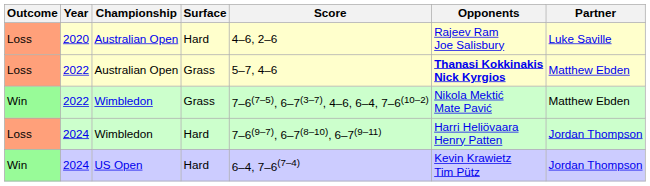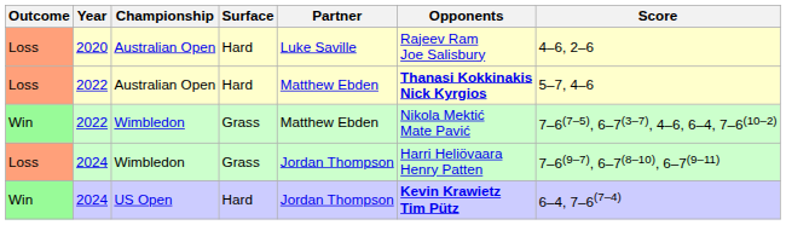 <table class="sortable wikitable">
 <tr>
 <th>Outcome</th>
 <th>Year</th>
 <th>Championship</th>
 <th>Surface</th>
+<th>Partner</th>
+<th>Opponents</th>
 <th class=unsortable>Score</th>
-<th>Opponents</th>
-<th>Partner</th>
 </tr>
 <tr bgcolor=FFFFCC>
 <td bgcolor=FFA07A>Loss</td>
 <td><a href='#'>2020</a></td>
 <td><a href='#'>Australian Open</a></td>
 <td>Hard</td>
+<td> <a href='#'>Luke Saville</a></td>
+<td> <a href='#'>Rajeev Ram</a><br> <a href='#'>Joe Salisbury</a></td>
 <td>4–6, 2–6</td>
-<td> <a href='#'>Rajeev Ram</a><br> <a href='#'>Joe Salisbury</a></td>
-<td> <a href='#'>Luke Saville</a></td>
 </tr>
 <tr bgcolor=FFFFCC>
 <td bgcolor=FFA07A>Loss</td>
 <td><a href='#'>2022</a></td>
 <td>Australian Open</td>
-<td>Grass</td>
+<td>Hard</td>
+<td> <a href='#'>Matthew Ebden</a></td>
+<td><strong> <a href='#'>Thanasi Kokkinakis</a> <br> <a href='#'>Nick Kyrgios</a></strong></td>
 <td>5–7, 4–6</td>
-<td><strong> <a href='#'>Thanasi Kokkinakis</a> <br> <a href='#'>Nick Kyrgios</a></strong></td>
-<td> <a href='#'>Matthew Ebden</a></td>
 </tr>
 <tr style=background:#cfc>
 <td bgcolor=98FB98>Win</td>
 <td><a href='#'>2022</a></td>
 <td><a href='#'>Wimbledon</a></td>
 <td>Grass</td>
+<td> Matthew Ebden</td>
+<td> <a href='#'>Nikola Mektić</a> <br> <a href='#'>Mate Pavić</a></td>
 <td>7–6<sup>(7–5)</sup>, 6–7<sup>(3–7)</sup>, 4–6, 6–4, 7–6<sup>(10–2)</sup></td>
-<td> <a href='#'>Nikola Mektić</a> <br> <a href='#'>Mate Pavić</a></td>
-<td> Matthew Ebden</td>
 </tr>
 <tr style=background:#cfc>
 <td bgcolor=FFA07A>Loss</td>
 <td><a href='#'>2024</a></td>
 <td>Wimbledon</td>
-<td>Hard</td>
+<td>Grass</td>
+<td> <a href='#'>Jordan Thompson</a></td>
+<td> <a href='#'>Harri Heliövaara</a><br> <a href='#'>Henry Patten</a></td>
 <td>7–6<sup>(9–7)</sup>, 6–7<sup>(8–10)</sup>, 6–7<sup>(9–11)</sup></td>
-<td> <a href='#'>Harri Heliövaara</a><br> <a href='#'>Henry Patten</a></td>
-<td> <a href='#'>Jordan Thompson</a></td>
 </tr>
 <tr style=background:#ccf>
 <td bgcolor=98FB98>Win</td>
 <td><a href='#'>2024</a></td>
 <td><a href='#'>US Open</a></td>
 <td>Hard</td>
+<td> <a href='#'>Jordan Thompson</a></td>
+<td><strong> <a href='#'>Kevin Krawietz</a><br> <a href='#'>Tim Pütz</a></strong></td>
 <td>6–4, 7–6<sup>(7–4)</sup></td>
-<td> <a href='#'>Kevin Krawietz</a><br> <a href='#'>Tim Pütz</a></td>
-<td> <a href='#'>Jordan Thompson</a></td>
 </tr>
 </table>
